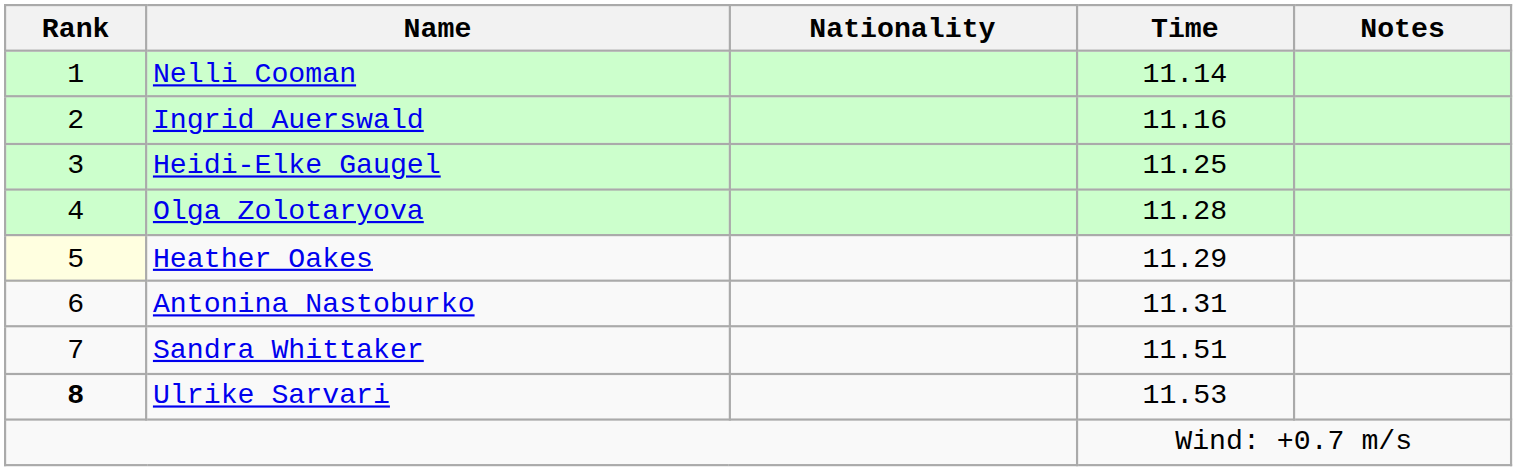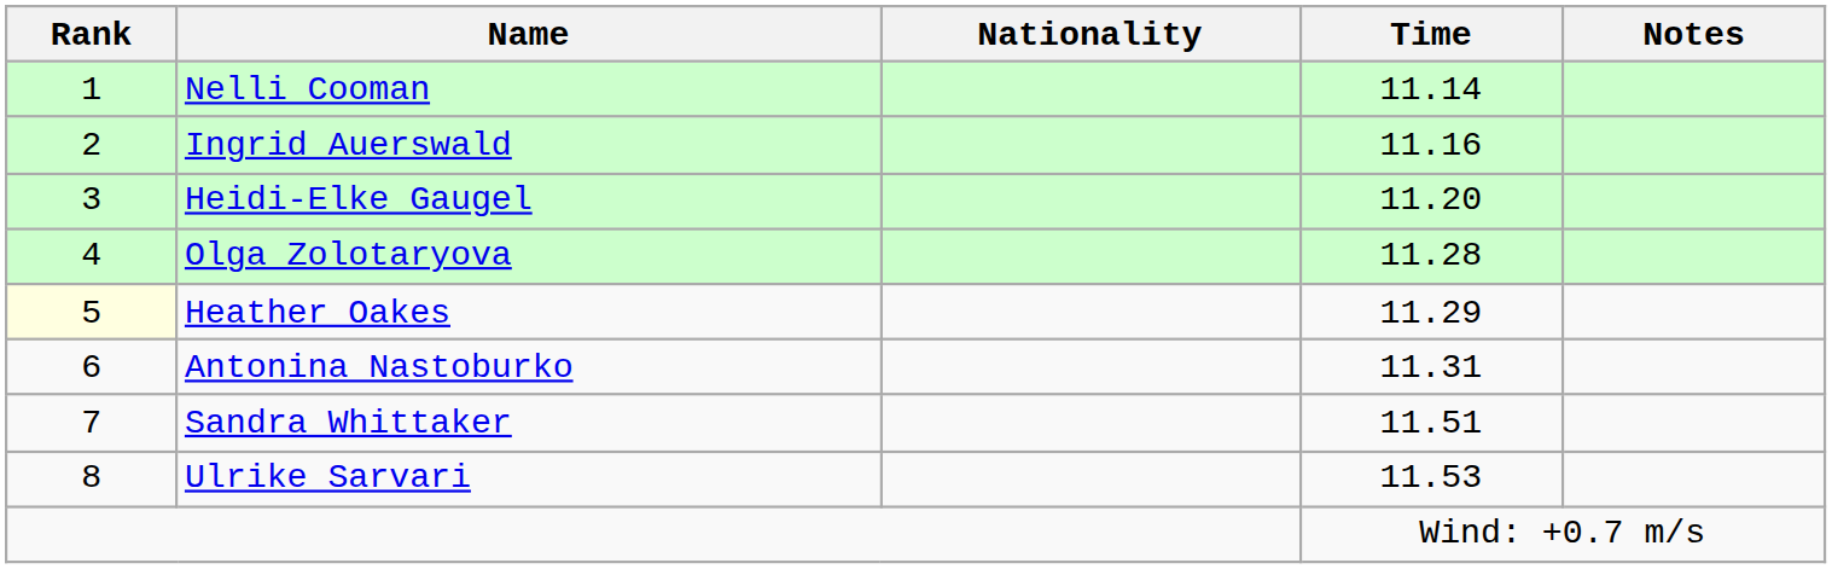 <table class="wikitable sortable" style="text-align:center;width: 55%">
 <tr>
 <th>Rank</th>
 <th>Name</th>
 <th>Nationality</th>
 <th>Time</th>
 <th>Notes</th>
 </tr>
 <tr bgcolor=ccffcc>
 <td>1</td>
 <td align=left><a href='#'>Nelli Cooman</a></td>
 <td align=left></td>
 <td>11.14</td>
 <td></td>
 </tr>
 <tr bgcolor=ccffcc>
 <td>2</td>
 <td align=left><a href='#'>Ingrid Auerswald</a></td>
 <td align=left></td>
 <td>11.16</td>
 <td></td>
 </tr>
 <tr bgcolor=ccffcc>
 <td>3</td>
 <td align=left><a href='#'>Heidi-Elke Gaugel</a></td>
 <td align=left></td>
-<td>11.25</td>
+<td>11.20</td>
 <td></td>
 </tr>
 <tr bgcolor=ccffcc>
 <td>4</td>
 <td align=left><a href='#'>Olga Zolotaryova</a></td>
 <td align=left></td>
 <td>11.28</td>
 <td></td>
 </tr>
 <tr>
 <td style="background: lightyellow;">5</td>
 <td align=left><a href='#'>Heather Oakes</a></td>
 <td align=left></td>
 <td>11.29</td>
 <td></td>
 </tr>
 <tr>
 <td>6</td>
 <td align=left><a href='#'>Antonina Nastoburko</a></td>
 <td align=left></td>
 <td>11.31</td>
 <td></td>
 </tr>
 <tr>
 <td>7</td>
 <td align=left><a href='#'>Sandra Whittaker</a></td>
 <td align=left></td>
 <td>11.51</td>
 <td></td>
 </tr>
 <tr>
-<td><strong>8</strong></td>
+<td>8</td>
 <td align=left><a href='#'>Ulrike Sarvari</a></td>
 <td align=left></td>
 <td>11.53</td>
 <td></td>
 </tr>
 <tr>
 <td colspan="3"></td>
 <td colspan="2">Wind: +0.7 m/s</td>
 </tr>
 </table>
